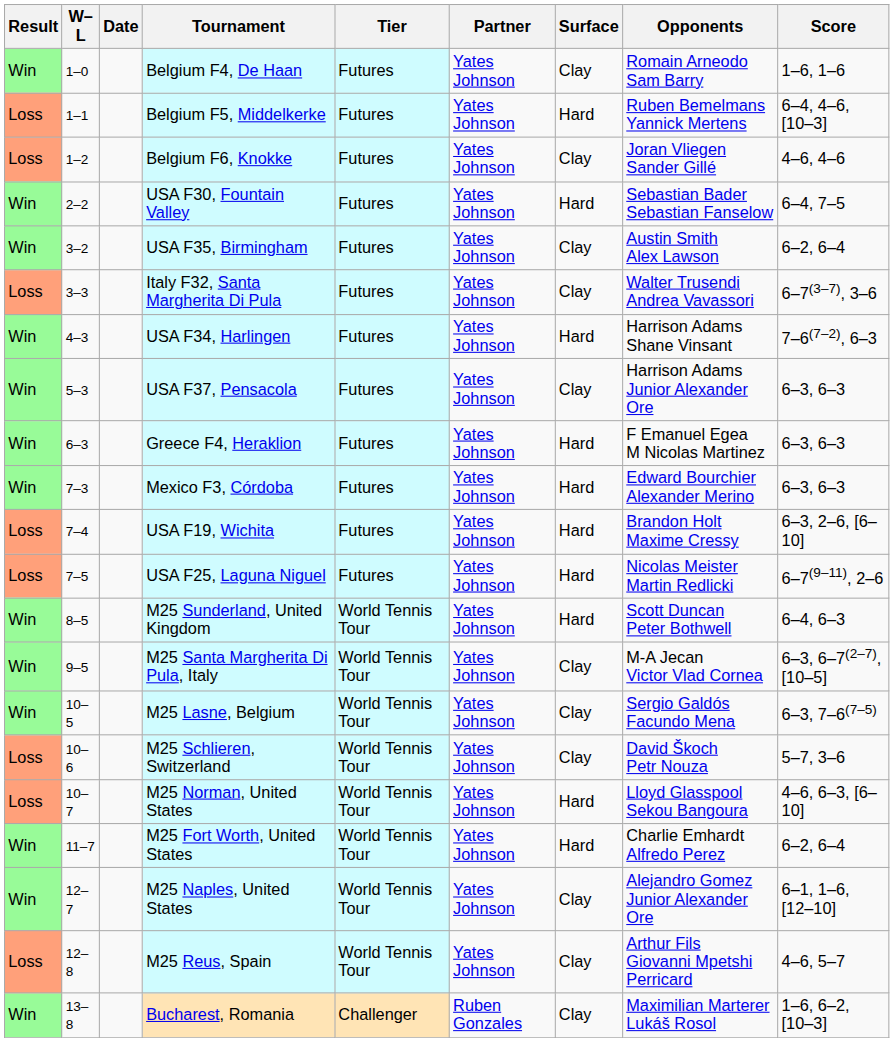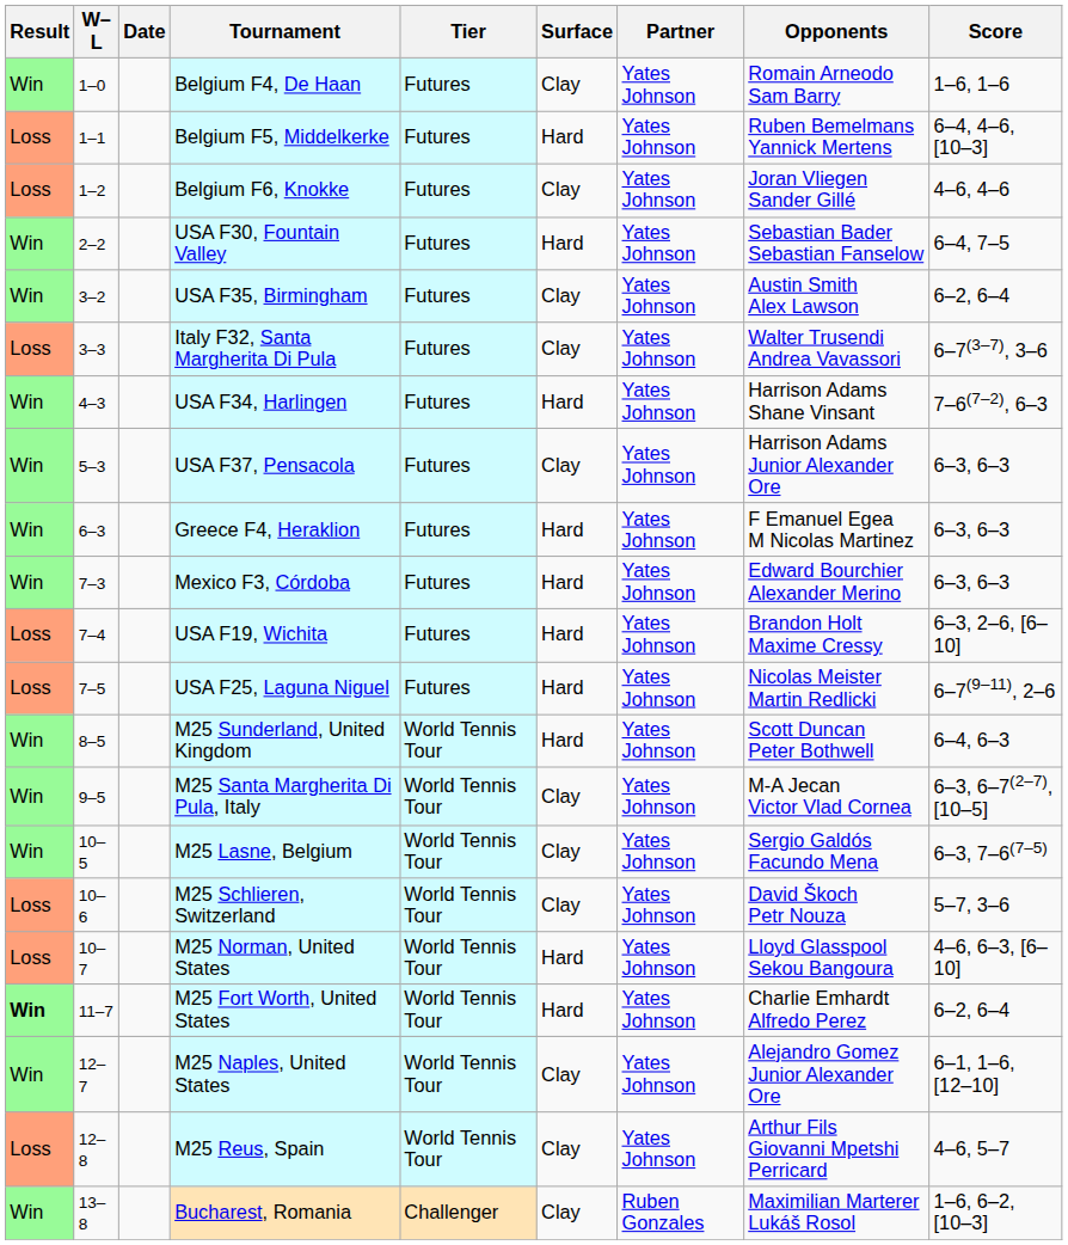 <table class="sortable wikitable">
 <tr>
 <th>Result</th>
 <th class=unsortable>W–L</th>
 <th>Date</th>
 <th>Tournament</th>
 <th>Tier</th>
+<th>Surface</th>
 <th>Partner</th>
-<th>Surface</th>
 <th>Opponents</th>
 <th class=unsortable>Score</th>
 </tr>
 <tr>
 <td bgcolor=98FB98>Win</td>
 <td><small>1–0</small></td>
 <td></td>
 <td style=background:#cffcff>Belgium F4, <a href='#'>De Haan</a></td>
 <td style=background:#cffcff>Futures</td>
+<td>Clay</td>
 <td> <a href='#'>Yates Johnson</a></td>
-<td>Clay</td>
 <td> <a href='#'>Romain Arneodo</a> <br> <a href='#'>Sam Barry</a></td>
 <td>1–6, 1–6</td>
 </tr>
 <tr>
 <td bgcolor=FFA07A>Loss</td>
 <td><small>1–1</small></td>
 <td></td>
 <td style=background:#cffcff>Belgium F5, <a href='#'>Middelkerke</a></td>
 <td style=background:#cffcff>Futures</td>
+<td>Hard</td>
 <td> <a href='#'>Yates Johnson</a></td>
-<td>Hard</td>
 <td> <a href='#'>Ruben Bemelmans</a> <br> <a href='#'>Yannick Mertens</a></td>
 <td>6–4, 4–6, [10–3]</td>
 </tr>
 <tr>
 <td bgcolor=FFA07A>Loss</td>
 <td><small>1–2</small></td>
 <td></td>
 <td style=background:#cffcff>Belgium F6, <a href='#'>Knokke</a></td>
 <td style=background:#cffcff>Futures</td>
+<td>Clay</td>
 <td> <a href='#'>Yates Johnson</a></td>
-<td>Clay</td>
 <td> <a href='#'>Joran Vliegen</a> <br> <a href='#'>Sander Gillé</a></td>
 <td>4–6, 4–6</td>
 </tr>
 <tr>
 <td bgcolor=98FB98>Win</td>
 <td><small>2–2</small></td>
 <td></td>
 <td style=background:#cffcff>USA F30, <a href='#'>Fountain Valley</a></td>
 <td style=background:#cffcff>Futures</td>
+<td>Hard</td>
 <td> <a href='#'>Yates Johnson</a></td>
-<td>Hard</td>
 <td> <a href='#'>Sebastian Bader</a> <br> <a href='#'>Sebastian Fanselow</a></td>
 <td>6–4, 7–5</td>
 </tr>
 <tr>
 <td bgcolor=98FB98>Win</td>
 <td><small>3–2</small></td>
 <td></td>
 <td style=background:#cffcff>USA F35, <a href='#'>Birmingham</a></td>
 <td style=background:#cffcff>Futures</td>
+<td>Clay</td>
 <td> <a href='#'>Yates Johnson</a></td>
-<td>Clay</td>
 <td> <a href='#'>Austin Smith</a> <br> <a href='#'>Alex Lawson</a></td>
 <td>6–2, 6–4</td>
 </tr>
 <tr>
 <td bgcolor=FFA07A>Loss</td>
 <td><small>3–3</small></td>
 <td></td>
 <td style=background:#cffcff>Italy F32, <a href='#'>Santa Margherita Di Pula</a></td>
 <td style=background:#cffcff>Futures</td>
+<td>Clay</td>
 <td> <a href='#'>Yates Johnson</a></td>
-<td>Clay</td>
 <td> <a href='#'>Walter Trusendi</a> <br> <a href='#'>Andrea Vavassori</a></td>
 <td>6–7<sup>(3–7)</sup>, 3–6</td>
 </tr>
 <tr>
 <td bgcolor=98FB98>Win</td>
 <td><small>4–3</small></td>
 <td></td>
 <td style=background:#cffcff>USA F34, <a href='#'>Harlingen</a></td>
 <td style=background:#cffcff>Futures</td>
+<td>Hard</td>
 <td> <a href='#'>Yates Johnson</a></td>
-<td>Hard</td>
 <td> Harrison Adams <br> Shane Vinsant</td>
 <td>7–6<sup>(7–2)</sup>, 6–3</td>
 </tr>
 <tr>
 <td bgcolor=98FB98>Win</td>
 <td><small>5–3</small></td>
 <td></td>
 <td style=background:#cffcff>USA F37, <a href='#'>Pensacola</a></td>
 <td style=background:#cffcff>Futures</td>
+<td>Clay</td>
 <td> <a href='#'>Yates Johnson</a></td>
-<td>Clay</td>
 <td> Harrison Adams <br> <a href='#'>Junior Alexander Ore</a></td>
 <td>6–3, 6–3</td>
 </tr>
 <tr>
 <td bgcolor=98FB98>Win</td>
 <td><small>6–3</small></td>
 <td></td>
 <td style=background:#cffcff>Greece F4, <a href='#'>Heraklion</a></td>
 <td style=background:#cffcff>Futures</td>
+<td>Hard</td>
 <td> <a href='#'>Yates Johnson</a></td>
-<td>Hard</td>
 <td> F Emanuel Egea <br> M Nicolas Martinez</td>
 <td>6–3, 6–3</td>
 </tr>
 <tr>
 <td bgcolor=98FB98>Win</td>
 <td><small>7–3</small></td>
 <td></td>
 <td style=background:#cffcff>Mexico F3, <a href='#'>Córdoba</a></td>
 <td style=background:#cffcff>Futures</td>
+<td>Hard</td>
 <td> <a href='#'>Yates Johnson</a></td>
-<td>Hard</td>
 <td> <a href='#'>Edward Bourchier</a> <br> <a href='#'>Alexander Merino</a></td>
 <td>6–3, 6–3</td>
 </tr>
 <tr>
 <td bgcolor=FFA07A>Loss</td>
 <td><small>7–4</small></td>
 <td></td>
 <td style=background:#cffcff>USA F19, <a href='#'>Wichita</a></td>
 <td style=background:#cffcff>Futures</td>
+<td>Hard</td>
 <td> <a href='#'>Yates Johnson</a></td>
-<td>Hard</td>
 <td> <a href='#'>Brandon Holt</a> <br> <a href='#'>Maxime Cressy</a></td>
 <td>6–3, 2–6, [6–10]</td>
 </tr>
 <tr>
 <td bgcolor=FFA07A>Loss</td>
 <td><small>7–5</small></td>
 <td></td>
 <td style=background:#cffcff>USA F25, <a href='#'>Laguna Niguel</a></td>
 <td style=background:#cffcff>Futures</td>
+<td>Hard</td>
 <td> <a href='#'>Yates Johnson</a></td>
-<td>Hard</td>
 <td> <a href='#'>Nicolas Meister</a> <br> <a href='#'>Martin Redlicki</a></td>
 <td>6–7<sup>(9–11)</sup>, 2–6</td>
 </tr>
 <tr>
 <td bgcolor=98FB98>Win</td>
 <td><small>8–5</small></td>
 <td></td>
 <td style=background:#cffcff>M25 <a href='#'>Sunderland</a>, United Kingdom</td>
 <td style=background:#cffcff>World Tennis Tour</td>
+<td>Hard</td>
 <td> <a href='#'>Yates Johnson</a></td>
-<td>Hard</td>
 <td> <a href='#'>Scott Duncan</a> <br> <a href='#'>Peter Bothwell</a></td>
 <td>6–4, 6–3</td>
 </tr>
 <tr>
 <td bgcolor=98FB98>Win</td>
 <td><small>9–5</small></td>
 <td></td>
 <td style=background:#cffcff>M25 <a href='#'>Santa Margherita Di Pula</a>, Italy</td>
 <td style=background:#cffcff>World Tennis Tour</td>
+<td>Clay</td>
 <td> <a href='#'>Yates Johnson</a></td>
-<td>Clay</td>
 <td> M-A Jecan <br> <a href='#'>Victor Vlad Cornea</a></td>
 <td>6–3, 6–7<sup>(2–7)</sup>, [10–5]</td>
 </tr>
 <tr>
 <td bgcolor=98FB98>Win</td>
 <td><small>10–5</small></td>
 <td></td>
 <td style=background:#cffcff>M25 <a href='#'>Lasne</a>, Belgium</td>
 <td style=background:#cffcff>World Tennis Tour</td>
+<td>Clay</td>
 <td> <a href='#'>Yates Johnson</a></td>
-<td>Clay</td>
 <td> <a href='#'>Sergio Galdós</a> <br> <a href='#'>Facundo Mena</a></td>
 <td>6–3, 7–6<sup>(7–5)</sup></td>
 </tr>
 <tr>
 <td bgcolor=FFA07A>Loss</td>
 <td><small>10–6</small></td>
 <td></td>
 <td style=background:#cffcff>M25 <a href='#'>Schlieren</a>, Switzerland</td>
 <td style=background:#cffcff>World Tennis Tour</td>
+<td>Clay</td>
 <td> <a href='#'>Yates Johnson</a></td>
-<td>Clay</td>
 <td> <a href='#'>David Škoch</a> <br> <a href='#'>Petr Nouza</a></td>
 <td>5–7, 3–6</td>
 </tr>
 <tr>
 <td bgcolor=FFA07A>Loss</td>
 <td><small>10–7</small></td>
 <td></td>
 <td style=background:#cffcff>M25 <a href='#'>Norman</a>, United States</td>
 <td style=background:#cffcff>World Tennis Tour</td>
+<td>Hard</td>
 <td> <a href='#'>Yates Johnson</a></td>
-<td>Hard</td>
 <td> <a href='#'>Lloyd Glasspool</a> <br> <a href='#'>Sekou Bangoura</a></td>
 <td>4–6, 6–3, [6–10]</td>
 </tr>
 <tr>
-<td bgcolor=98FB98>Win</td>
+<td bgcolor=98FB98><strong>Win</strong></td>
 <td><small>11–7</small></td>
 <td></td>
 <td style=background:#cffcff>M25 <a href='#'>Fort Worth</a>, United States</td>
 <td style=background:#cffcff>World Tennis Tour</td>
+<td>Hard</td>
 <td> <a href='#'>Yates Johnson</a></td>
-<td>Hard</td>
 <td> Charlie Emhardt <br> <a href='#'>Alfredo Perez</a></td>
 <td>6–2, 6–4</td>
 </tr>
 <tr>
 <td bgcolor=98FB98>Win</td>
 <td><small>12–7</small></td>
 <td></td>
 <td style=background:#cffcff>M25 <a href='#'>Naples</a>, United States</td>
 <td style=background:#cffcff>World Tennis Tour</td>
+<td>Clay</td>
 <td> <a href='#'>Yates Johnson</a></td>
-<td>Clay</td>
 <td> <a href='#'>Alejandro Gomez</a> <br> <a href='#'>Junior Alexander Ore</a></td>
 <td>6–1, 1–6, [12–10]</td>
 </tr>
 <tr>
 <td bgcolor=FFA07A>Loss</td>
 <td><small>12–8</small></td>
 <td></td>
 <td style=background:#cffcff>M25 <a href='#'>Reus</a>, Spain</td>
 <td style=background:#cffcff>World Tennis Tour</td>
+<td>Clay</td>
 <td> <a href='#'>Yates Johnson</a></td>
-<td>Clay</td>
 <td> <a href='#'>Arthur Fils</a> <br> <a href='#'>Giovanni Mpetshi Perricard</a></td>
 <td>4–6, 5–7</td>
 </tr>
 <tr>
 <td bgcolor=98FB98>Win</td>
 <td><small>13–8</small></td>
 <td><a href='#'></a></td>
 <td style="background:moccasin;"><a href='#'>Bucharest</a>, Romania</td>
 <td style="background:moccasin;">Challenger</td>
+<td>Clay</td>
 <td> <a href='#'>Ruben Gonzales</a></td>
-<td>Clay</td>
 <td> <a href='#'>Maximilian Marterer</a><br> <a href='#'>Lukáš Rosol</a></td>
 <td>1–6, 6–2, [10–3]</td>
 </tr>
 </table>
